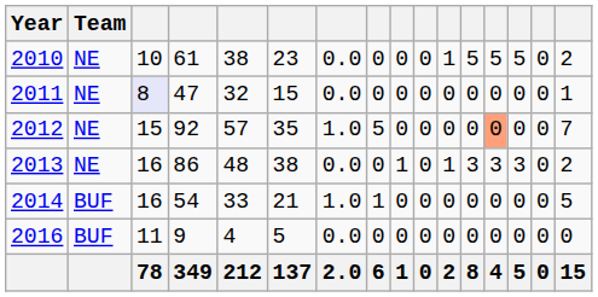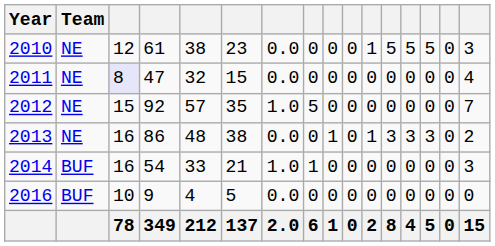 <table class="wikitable sortable">
 <tr>
 <th>Year</th>
 <th>Team</th>
 <th></th>
 <th></th>
 <th></th>
 <th></th>
 <th></th>
 <th></th>
 <th></th>
 <th></th>
 <th></th>
 <th></th>
 <th></th>
 <th></th>
 <th></th>
 <th></th>
 </tr>
 <tr>
 <td><a href='#'>2010</a></td>
 <td><a href='#'>NE</a></td>
-<td>10</td>
+<td>12</td>
 <td>61</td>
 <td>38</td>
 <td>23</td>
 <td>0.0</td>
 <td>0</td>
 <td>0</td>
 <td>0</td>
 <td>1</td>
 <td>5</td>
 <td>5</td>
 <td>5</td>
 <td>0</td>
-<td>2</td>
+<td>3</td>
 </tr>
 <tr>
 <td><a href='#'>2011</a></td>
 <td><a href='#'>NE</a></td>
 <td style="background: lavender;">8</td>
 <td>47</td>
 <td>32</td>
 <td>15</td>
 <td>0.0</td>
 <td>0</td>
 <td>0</td>
 <td>0</td>
 <td>0</td>
 <td>0</td>
 <td>0</td>
 <td>0</td>
 <td>0</td>
-<td>1</td>
+<td>4</td>
 </tr>
 <tr>
 <td><a href='#'>2012</a></td>
 <td><a href='#'>NE</a></td>
 <td>15</td>
 <td>92</td>
 <td>57</td>
 <td>35</td>
 <td>1.0</td>
 <td>5</td>
 <td>0</td>
 <td>0</td>
 <td>0</td>
 <td>0</td>
-<td style="background: lightsalmon;">0</td>
+<td>0</td>
 <td>0</td>
 <td>0</td>
 <td>7</td>
 </tr>
 <tr>
 <td><a href='#'>2013</a></td>
 <td><a href='#'>NE</a></td>
 <td>16</td>
 <td>86</td>
 <td>48</td>
 <td>38</td>
 <td>0.0</td>
 <td>0</td>
 <td>1</td>
 <td>0</td>
 <td>1</td>
 <td>3</td>
 <td>3</td>
 <td>3</td>
 <td>0</td>
 <td>2</td>
 </tr>
 <tr>
 <td><a href='#'>2014</a></td>
 <td><a href='#'>BUF</a></td>
 <td>16</td>
 <td>54</td>
 <td>33</td>
 <td>21</td>
 <td>1.0</td>
 <td>1</td>
 <td>0</td>
 <td>0</td>
 <td>0</td>
 <td>0</td>
 <td>0</td>
 <td>0</td>
 <td>0</td>
-<td>5</td>
+<td>3</td>
 </tr>
 <tr>
 <td><a href='#'>2016</a></td>
 <td><a href='#'>BUF</a></td>
-<td>11</td>
+<td>10</td>
 <td>9</td>
 <td>4</td>
 <td>5</td>
 <td>0.0</td>
 <td>0</td>
 <td>0</td>
 <td>0</td>
 <td>0</td>
 <td>0</td>
 <td>0</td>
 <td>0</td>
 <td>0</td>
 <td>0</td>
 </tr>
 <tr class="sortbottom">
 <th></th>
 <th></th>
 <th>78</th>
 <th>349</th>
 <th>212</th>
 <th>137</th>
 <th>2.0</th>
 <th>6</th>
 <th>1</th>
 <th>0</th>
 <th>2</th>
 <th>8</th>
 <th>4</th>
 <th>5</th>
 <th>0</th>
 <th>15</th>
 </tr>
 </table>
